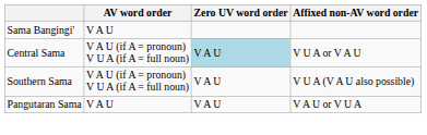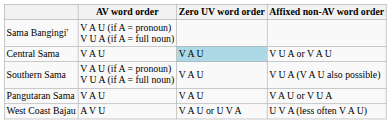 <table class="wikitable">
 <tr>
 <th></th>
 <th>AV word order</th>
 <th>Zero UV word order</th>
 <th>Affixed non-AV word order</th>
 </tr>
 <tr>
 <td>Sama Bangingi'</td>
-<td>V A U</td>
+<td>V A U (if A = pronoun)<br>V U A (if A = full noun)</td>
 <td></td>
 <td></td>
 </tr>
 <tr>
 <td>Central Sama</td>
-<td>V A U (if A = pronoun)<br>V U A (if A = full noun)</td>
+<td>V A U</td>
 <td style="background: lightblue;">V A U</td>
 <td>V U A or V A U</td>
 </tr>
 <tr>
 <td>Southern Sama</td>
 <td>V A U (if A = pronoun)<br>V U A (if A = full noun)</td>
 <td>V A U</td>
 <td>V U A (V A U also possible)</td>
 </tr>
 <tr>
 <td>Pangutaran Sama</td>
 <td>V A U</td>
 <td>V A U</td>
 <td>V A U or V U A</td>
 </tr>
+<tr>
+<td>West Coast Bajau</td>
+<td>A V U</td>
+<td>V A U or U V A</td>
+<td>U V A (less often V A U)</td>
+</tr>
 </table>
